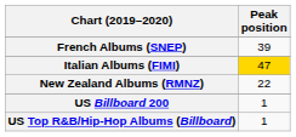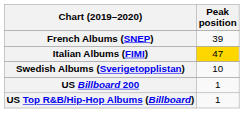 <table class="wikitable sortable plainrowheaders" style="text-align:center">
 <tr>
 <th scope="col">Chart (2019–2020)</th>
 <th scope="col">Peak<br>position</th>
 </tr>
 <tr>
 </tr>
 <tr>
 </tr>
 <tr>
 </tr>
 <tr>
 </tr>
 <tr>
 </tr>
 <tr>
 </tr>
 <tr>
 </tr>
 <tr>
 <th scope="row">French Albums (<a href='#'>SNEP</a>)</th>
 <td>39</td>
 </tr>
 <tr>
 </tr>
 <tr>
 <th scope="row">Italian Albums (<a href='#'>FIMI</a>)</th>
 <td style="background: gold;">47</td>
 </tr>
 <tr>
-<th scope="row">New Zealand Albums (<a href='#'>RMNZ</a>)</th>
-<td>22</td>
 </tr>
 <tr>
+<th scope="row">Swedish Albums (<a href='#'>Sverigetopplistan</a>)</th>
+<td>10</td>
 </tr>
 <tr>
 </tr>
 <tr>
 </tr>
 <tr>
 <th scope="row">US <a href='#'><em>Billboard</em> 200</a></th>
 <td>1</td>
 </tr>
 <tr>
 <th scope="row">US <a href='#'>Top R&B/Hip-Hop Albums</a> (<em><a href='#'>Billboard</a></em>)</th>
 <td>1</td>
 </tr>
 </table>
